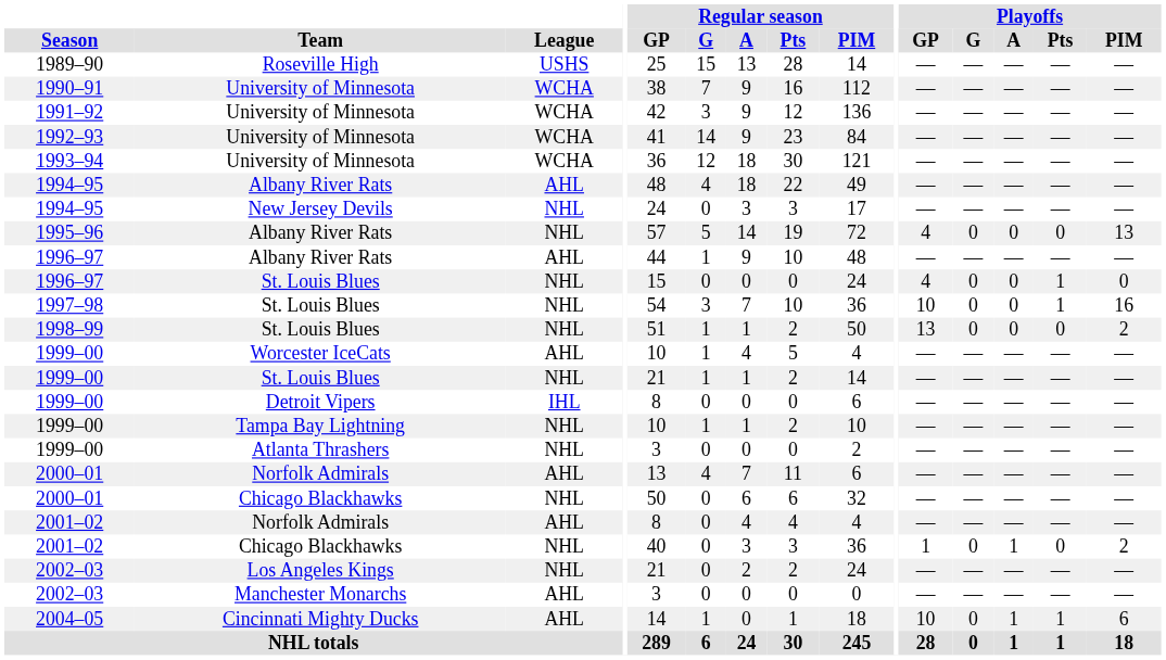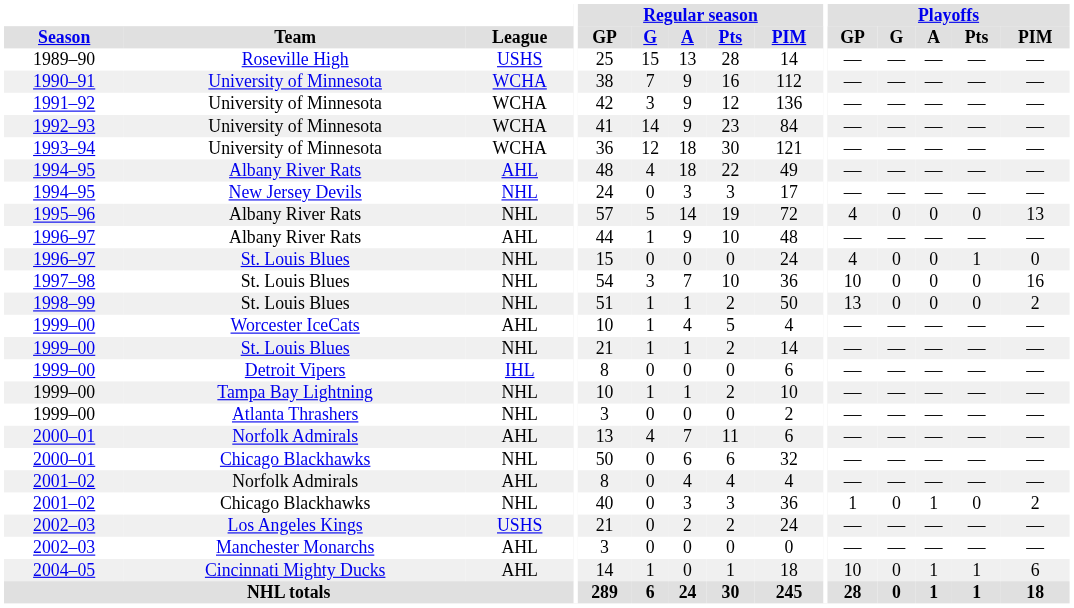 <table border="0" cellpadding="1" cellspacing="0" style="text-align:center; width:60em">
 <tr bgcolor="#e0e0e0">
 <th colspan="3" bgcolor="#ffffff"></th>
 <th rowspan="99" bgcolor="#ffffff"></th>
 <th colspan="5"><a href='#'>Regular season</a></th>
 <th rowspan="99" bgcolor="#ffffff"></th>
 <th colspan="5"><a href='#'>Playoffs</a></th>
 </tr>
 <tr bgcolor="#e0e0e0">
 <th><a href='#'>Season</a></th>
 <th>Team</th>
 <th>League</th>
 <th>GP</th>
 <th><a href='#'>G</a></th>
 <th><a href='#'>A</a></th>
 <th><a href='#'>Pts</a></th>
 <th><a href='#'>PIM</a></th>
 <th>GP</th>
 <th>G</th>
 <th>A</th>
 <th>Pts</th>
 <th>PIM</th>
 </tr>
 <tr>
 <td>1989–90</td>
 <td><a href='#'>Roseville High</a></td>
 <td><a href='#'>USHS</a></td>
 <td>25</td>
 <td>15</td>
 <td>13</td>
 <td>28</td>
 <td>14</td>
 <td>—</td>
 <td>—</td>
 <td>—</td>
 <td>—</td>
 <td>—</td>
 </tr>
 <tr bgcolor="#f0f0f0">
 <td><a href='#'>1990–91</a></td>
 <td><a href='#'>University of Minnesota</a></td>
 <td><a href='#'>WCHA</a></td>
 <td>38</td>
 <td>7</td>
 <td>9</td>
 <td>16</td>
 <td>112</td>
 <td>—</td>
 <td>—</td>
 <td>—</td>
 <td>—</td>
 <td>—</td>
 </tr>
 <tr>
 <td><a href='#'>1991–92</a></td>
 <td>University of Minnesota</td>
 <td>WCHA</td>
 <td>42</td>
 <td>3</td>
 <td>9</td>
 <td>12</td>
 <td>136</td>
 <td>—</td>
 <td>—</td>
 <td>—</td>
 <td>—</td>
 <td>—</td>
 </tr>
 <tr bgcolor="#f0f0f0">
 <td><a href='#'>1992–93</a></td>
 <td>University of Minnesota</td>
 <td>WCHA</td>
 <td>41</td>
 <td>14</td>
 <td>9</td>
 <td>23</td>
 <td>84</td>
 <td>—</td>
 <td>—</td>
 <td>—</td>
 <td>—</td>
 <td>—</td>
 </tr>
 <tr>
 <td><a href='#'>1993–94</a></td>
 <td>University of Minnesota</td>
 <td>WCHA</td>
 <td>36</td>
 <td>12</td>
 <td>18</td>
 <td>30</td>
 <td>121</td>
 <td>—</td>
 <td>—</td>
 <td>—</td>
 <td>—</td>
 <td>—</td>
 </tr>
 <tr bgcolor="#f0f0f0">
 <td><a href='#'>1994–95</a></td>
 <td><a href='#'>Albany River Rats</a></td>
 <td><a href='#'>AHL</a></td>
 <td>48</td>
 <td>4</td>
 <td>18</td>
 <td>22</td>
 <td>49</td>
 <td>—</td>
 <td>—</td>
 <td>—</td>
 <td>—</td>
 <td>—</td>
 </tr>
 <tr>
 <td><a href='#'>1994–95</a></td>
 <td><a href='#'>New Jersey Devils</a></td>
 <td><a href='#'>NHL</a></td>
 <td>24</td>
 <td>0</td>
 <td>3</td>
 <td>3</td>
 <td>17</td>
 <td>—</td>
 <td>—</td>
 <td>—</td>
 <td>—</td>
 <td>—</td>
 </tr>
 <tr bgcolor="#f0f0f0">
 <td><a href='#'>1995–96</a></td>
 <td>Albany River Rats</td>
 <td>NHL</td>
 <td>57</td>
 <td>5</td>
 <td>14</td>
 <td>19</td>
 <td>72</td>
 <td>4</td>
 <td>0</td>
 <td>0</td>
 <td>0</td>
 <td>13</td>
 </tr>
 <tr>
 <td><a href='#'>1996–97</a></td>
 <td>Albany River Rats</td>
 <td>AHL</td>
 <td>44</td>
 <td>1</td>
 <td>9</td>
 <td>10</td>
 <td>48</td>
 <td>—</td>
 <td>—</td>
 <td>—</td>
 <td>—</td>
 <td>—</td>
 </tr>
 <tr bgcolor="#f0f0f0">
 <td><a href='#'>1996–97</a></td>
 <td><a href='#'>St. Louis Blues</a></td>
 <td>NHL</td>
 <td>15</td>
 <td>0</td>
 <td>0</td>
 <td>0</td>
 <td>24</td>
 <td>4</td>
 <td>0</td>
 <td>0</td>
 <td>1</td>
 <td>0</td>
 </tr>
 <tr>
 <td><a href='#'>1997–98</a></td>
 <td>St. Louis Blues</td>
 <td>NHL</td>
 <td>54</td>
 <td>3</td>
 <td>7</td>
 <td>10</td>
 <td>36</td>
 <td>10</td>
 <td>0</td>
 <td>0</td>
-<td>1</td>
+<td>0</td>
 <td>16</td>
 </tr>
 <tr bgcolor="#f0f0f0">
 <td><a href='#'>1998–99</a></td>
 <td>St. Louis Blues</td>
 <td>NHL</td>
 <td>51</td>
 <td>1</td>
 <td>1</td>
 <td>2</td>
 <td>50</td>
 <td>13</td>
 <td>0</td>
 <td>0</td>
 <td>0</td>
 <td>2</td>
 </tr>
 <tr>
 <td><a href='#'>1999–00</a></td>
 <td><a href='#'>Worcester IceCats</a></td>
 <td>AHL</td>
 <td>10</td>
 <td>1</td>
 <td>4</td>
 <td>5</td>
 <td>4</td>
 <td>—</td>
 <td>—</td>
 <td>—</td>
 <td>—</td>
 <td>—</td>
 </tr>
 <tr bgcolor="#f0f0f0">
 <td><a href='#'>1999–00</a></td>
 <td><a href='#'>St. Louis Blues</a></td>
 <td>NHL</td>
 <td>21</td>
 <td>1</td>
 <td>1</td>
 <td>2</td>
 <td>14</td>
 <td>—</td>
 <td>—</td>
 <td>—</td>
 <td>—</td>
 <td>—</td>
 </tr>
 <tr>
 <td><a href='#'>1999–00</a></td>
 <td><a href='#'>Detroit Vipers</a></td>
 <td><a href='#'>IHL</a></td>
 <td>8</td>
 <td>0</td>
 <td>0</td>
 <td>0</td>
 <td>6</td>
 <td>—</td>
 <td>—</td>
 <td>—</td>
 <td>—</td>
 <td>—</td>
 </tr>
 <tr bgcolor="#f0f0f0">
 <td>1999–00</td>
 <td><a href='#'>Tampa Bay Lightning</a></td>
 <td>NHL</td>
 <td>10</td>
 <td>1</td>
 <td>1</td>
 <td>2</td>
 <td>10</td>
 <td>—</td>
 <td>—</td>
 <td>—</td>
 <td>—</td>
 <td>—</td>
 </tr>
 <tr>
 <td>1999–00</td>
 <td><a href='#'>Atlanta Thrashers</a></td>
 <td>NHL</td>
 <td>3</td>
 <td>0</td>
 <td>0</td>
 <td>0</td>
 <td>2</td>
 <td>—</td>
 <td>—</td>
 <td>—</td>
 <td>—</td>
 <td>—</td>
 </tr>
 <tr bgcolor="#f0f0f0">
 <td><a href='#'>2000–01</a></td>
 <td><a href='#'>Norfolk Admirals</a></td>
 <td>AHL</td>
 <td>13</td>
 <td>4</td>
 <td>7</td>
 <td>11</td>
 <td>6</td>
 <td>—</td>
 <td>—</td>
 <td>—</td>
 <td>—</td>
 <td>—</td>
 </tr>
 <tr>
 <td><a href='#'>2000–01</a></td>
 <td><a href='#'>Chicago Blackhawks</a></td>
 <td>NHL</td>
 <td>50</td>
 <td>0</td>
 <td>6</td>
 <td>6</td>
 <td>32</td>
 <td>—</td>
 <td>—</td>
 <td>—</td>
 <td>—</td>
 <td>—</td>
 </tr>
 <tr bgcolor="#f0f0f0">
 <td><a href='#'>2001–02</a></td>
 <td>Norfolk Admirals</td>
 <td>AHL</td>
 <td>8</td>
 <td>0</td>
 <td>4</td>
 <td>4</td>
 <td>4</td>
 <td>—</td>
 <td>—</td>
 <td>—</td>
 <td>—</td>
 <td>—</td>
 </tr>
 <tr>
 <td><a href='#'>2001–02</a></td>
 <td>Chicago Blackhawks</td>
 <td>NHL</td>
 <td>40</td>
 <td>0</td>
 <td>3</td>
 <td>3</td>
 <td>36</td>
 <td>1</td>
 <td>0</td>
 <td>1</td>
 <td>0</td>
 <td>2</td>
 </tr>
 <tr bgcolor="#f0f0f0">
 <td><a href='#'>2002–03</a></td>
 <td><a href='#'>Los Angeles Kings</a></td>
-<td>NHL</td>
+<td><a href='#'>USHS</a></td>
 <td>21</td>
 <td>0</td>
 <td>2</td>
 <td>2</td>
 <td>24</td>
 <td>—</td>
 <td>—</td>
 <td>—</td>
 <td>—</td>
 <td>—</td>
 </tr>
 <tr>
 <td><a href='#'>2002–03</a></td>
 <td><a href='#'>Manchester Monarchs</a></td>
 <td>AHL</td>
 <td>3</td>
 <td>0</td>
 <td>0</td>
 <td>0</td>
 <td>0</td>
 <td>—</td>
 <td>—</td>
 <td>—</td>
 <td>—</td>
 <td>—</td>
 </tr>
 <tr bgcolor="#f0f0f0">
 <td><a href='#'>2004–05</a></td>
 <td><a href='#'>Cincinnati Mighty Ducks</a></td>
 <td>AHL</td>
 <td>14</td>
 <td>1</td>
 <td>0</td>
 <td>1</td>
 <td>18</td>
 <td>10</td>
 <td>0</td>
 <td>1</td>
 <td>1</td>
 <td>6</td>
 </tr>
 <tr bgcolor="#e0e0e0">
 <th colspan="3">NHL totals</th>
 <th>289</th>
 <th>6</th>
 <th>24</th>
 <th>30</th>
 <th>245</th>
 <th>28</th>
 <th>0</th>
 <th>1</th>
 <th>1</th>
 <th>18</th>
 </tr>
 </table>
